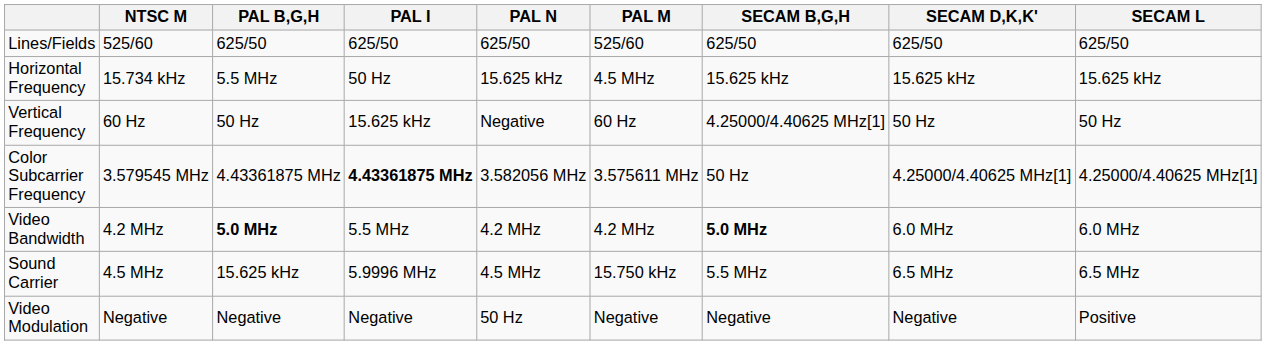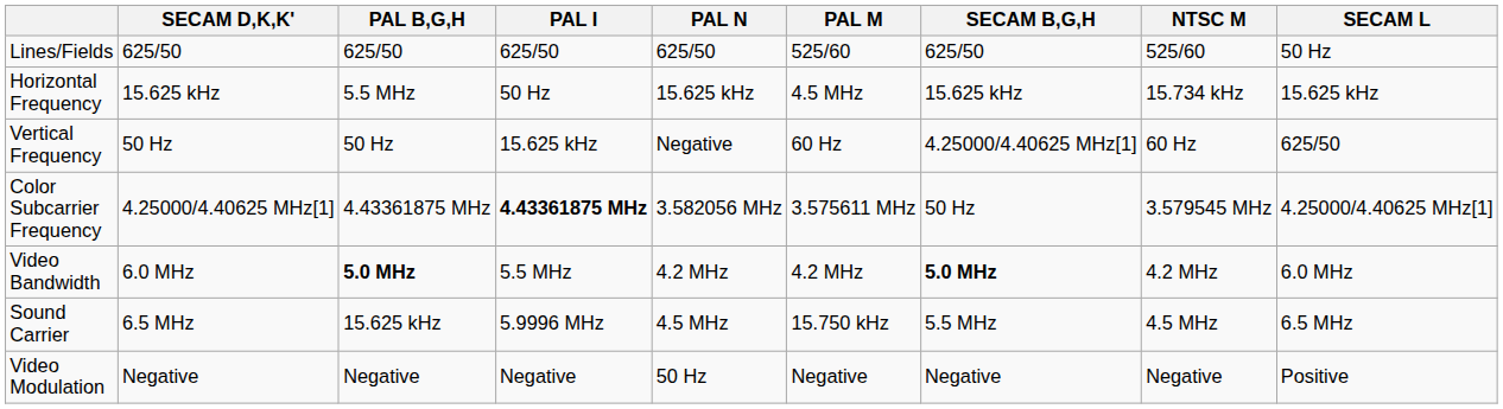 <table class="wikitable">
 <tr>
 <th></th>
-<th>NTSC M</th>
+<th>SECAM D,K,K'</th>
 <th>PAL B,G,H</th>
 <th>PAL I</th>
 <th>PAL N</th>
 <th>PAL M</th>
 <th>SECAM B,G,H</th>
-<th>SECAM D,K,K'</th>
+<th>NTSC M</th>
 <th>SECAM L</th>
 </tr>
 <tr>
 <td>Lines/Fields</td>
-<td>525/60</td>
+<td>625/50</td>
 <td>625/50</td>
 <td>625/50</td>
 <td>625/50</td>
 <td>525/60</td>
 <td>625/50</td>
-<td>625/50</td>
-<td>625/50</td>
+<td>525/60</td>
+<td>50 Hz</td>
 </tr>
 <tr>
 <td>Horizontal Frequency</td>
-<td>15.734 kHz</td>
+<td>15.625 kHz</td>
 <td>5.5 MHz</td>
 <td>50 Hz</td>
 <td>15.625 kHz</td>
 <td>4.5 MHz</td>
 <td>15.625 kHz</td>
-<td>15.625 kHz</td>
+<td>15.734 kHz</td>
 <td>15.625 kHz</td>
 </tr>
 <tr>
 <td>Vertical Frequency</td>
-<td>60 Hz</td>
+<td>50 Hz</td>
 <td>50 Hz</td>
 <td>15.625 kHz</td>
 <td>Negative</td>
 <td>60 Hz</td>
 <td>4.25000/4.40625 MHz[1]</td>
-<td>50 Hz</td>
-<td>50 Hz</td>
+<td>60 Hz</td>
+<td>625/50</td>
 </tr>
 <tr>
 <td>Color Subcarrier Frequency</td>
-<td>3.579545 MHz</td>
+<td>4.25000/4.40625 MHz[1]</td>
 <td>4.43361875 MHz</td>
 <td><strong>4.43361875 MHz</strong></td>
 <td>3.582056 MHz</td>
 <td>3.575611 MHz</td>
 <td>50 Hz</td>
-<td>4.25000/4.40625 MHz[1]</td>
+<td>3.579545 MHz</td>
 <td>4.25000/4.40625 MHz[1]</td>
 </tr>
 <tr>
 <td>Video Bandwidth</td>
-<td>4.2 MHz</td>
+<td>6.0 MHz</td>
 <td><strong>5.0 MHz</strong></td>
 <td>5.5 MHz</td>
 <td>4.2 MHz</td>
 <td>4.2 MHz</td>
 <td><strong>5.0 MHz</strong></td>
-<td>6.0 MHz</td>
+<td>4.2 MHz</td>
 <td>6.0 MHz</td>
 </tr>
 <tr>
 <td>Sound Carrier</td>
-<td>4.5 MHz</td>
+<td>6.5 MHz</td>
 <td>15.625 kHz</td>
 <td>5.9996 MHz</td>
 <td>4.5 MHz</td>
 <td>15.750 kHz</td>
 <td>5.5 MHz</td>
-<td>6.5 MHz</td>
+<td>4.5 MHz</td>
 <td>6.5 MHz</td>
 </tr>
 <tr>
 <td>Video Modulation</td>
 <td>Negative</td>
 <td>Negative</td>
 <td>Negative</td>
 <td>50 Hz</td>
 <td>Negative</td>
 <td>Negative</td>
 <td>Negative</td>
 <td>Positive</td>
 </tr>
 </table>
